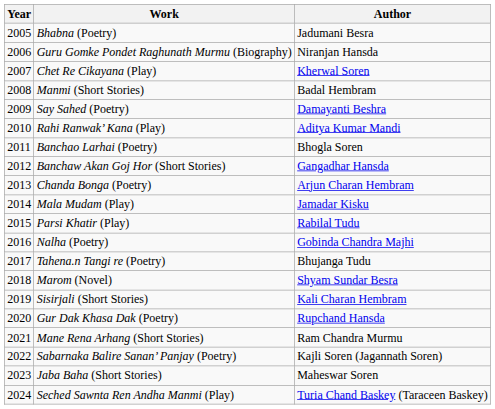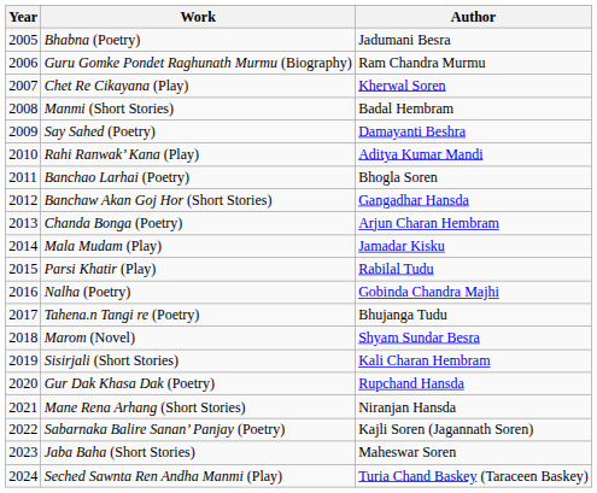 <table class="wikitable sortable">
 <tr>
 <th>Year</th>
 <th>Work</th>
 <th>Author</th>
 </tr>
 <tr>
 <td>2005</td>
 <td><em>Bhabna</em> (Poetry)</td>
 <td>Jadumani Besra</td>
 </tr>
 <tr>
 <td>2006</td>
 <td><em>Guru Gomke Pondet Raghunath Murmu</em> (Biography)</td>
-<td>Niranjan Hansda</td>
+<td>Ram Chandra Murmu</td>
 </tr>
 <tr>
 <td>2007</td>
 <td><em>Chet Re Cikayana</em> (Play)</td>
 <td><a href='#'>Kherwal Soren</a></td>
 </tr>
 <tr>
 <td>2008</td>
 <td><em>Manmi</em> (Short Stories)</td>
 <td>Badal Hembram</td>
 </tr>
 <tr>
 <td>2009</td>
 <td><em>Say Sahed</em> (Poetry)</td>
 <td><a href='#'>Damayanti Beshra</a></td>
 </tr>
 <tr>
 <td>2010</td>
 <td><em>Rahi Ranwak’ Kana</em> (Play)</td>
 <td><a href='#'>Aditya Kumar Mandi</a></td>
 </tr>
 <tr>
 <td>2011</td>
 <td><em>Banchao Larhai</em> (Poetry)</td>
 <td>Bhogla Soren</td>
 </tr>
 <tr>
 <td>2012</td>
 <td><em>Banchaw Akan Goj Hor</em> (Short Stories)</td>
 <td><a href='#'>Gangadhar Hansda</a></td>
 </tr>
 <tr>
 <td>2013</td>
 <td><em>Chanda Bonga</em> (Poetry)</td>
 <td><a href='#'>Arjun Charan Hembram</a></td>
 </tr>
 <tr>
 <td>2014</td>
 <td><em>Mala Mudam</em> (Play)</td>
 <td><a href='#'>Jamadar Kisku</a></td>
 </tr>
 <tr>
 <td>2015</td>
 <td><em>Parsi Khatir</em> (Play)</td>
 <td><a href='#'>Rabilal Tudu</a></td>
 </tr>
 <tr>
 <td>2016</td>
 <td><em>Nalha</em> (Poetry)</td>
 <td><a href='#'>Gobinda Chandra Majhi</a></td>
 </tr>
 <tr>
 <td>2017</td>
 <td><em>Tahena.n Tangi re</em> (Poetry)</td>
 <td>Bhujanga Tudu</td>
 </tr>
 <tr>
 <td>2018</td>
 <td><em>Marom</em> (Novel)</td>
 <td><a href='#'>Shyam Sundar Besra</a></td>
 </tr>
 <tr>
 <td>2019</td>
 <td><em>Sisirjali</em> (Short Stories)</td>
 <td><a href='#'>Kali Charan Hembram</a></td>
 </tr>
 <tr>
 <td>2020</td>
 <td><em>Gur Dak Khasa Dak</em> (Poetry)</td>
 <td><a href='#'>Rupchand Hansda</a></td>
 </tr>
 <tr>
 <td>2021</td>
 <td><em>Mane Rena Arhang</em> (Short Stories)</td>
-<td>Ram Chandra Murmu</td>
+<td>Niranjan Hansda</td>
 </tr>
 <tr>
 <td>2022</td>
 <td><em>Sabarnaka Balire Sanan’ Panjay</em> (Poetry)</td>
 <td>Kajli Soren (Jagannath Soren)</td>
 </tr>
 <tr>
 <td>2023</td>
 <td><em>Jaba Baha</em> (Short Stories)</td>
 <td>Maheswar Soren</td>
 </tr>
 <tr>
 <td>2024</td>
 <td><em>Seched Sawnta Ren Andha Manmi</em> (Play)</td>
 <td><a href='#'>Turia Chand Baskey</a> (Taraceen Baskey)</td>
 </tr>
 </table>
